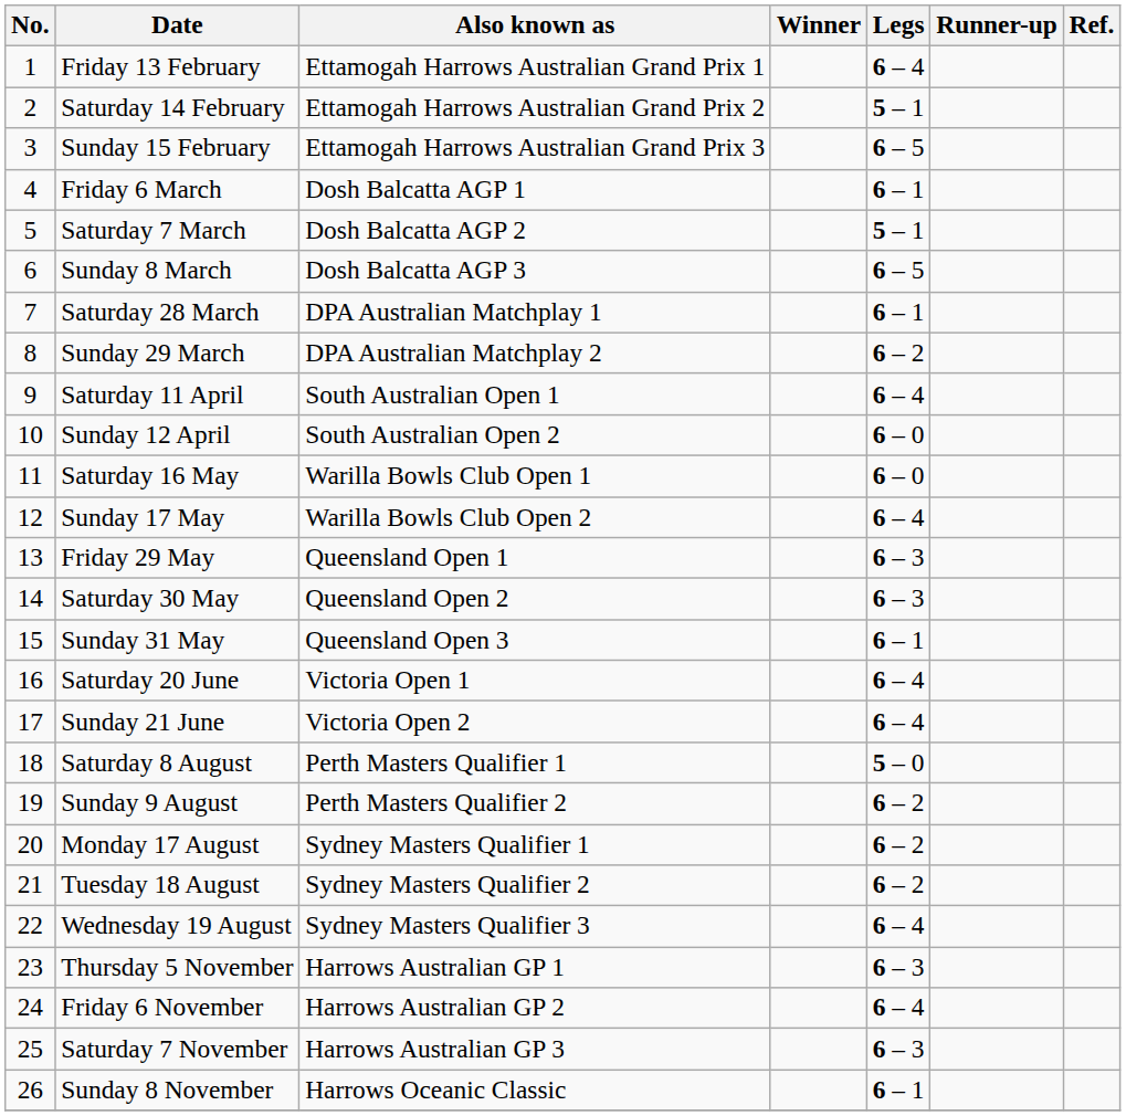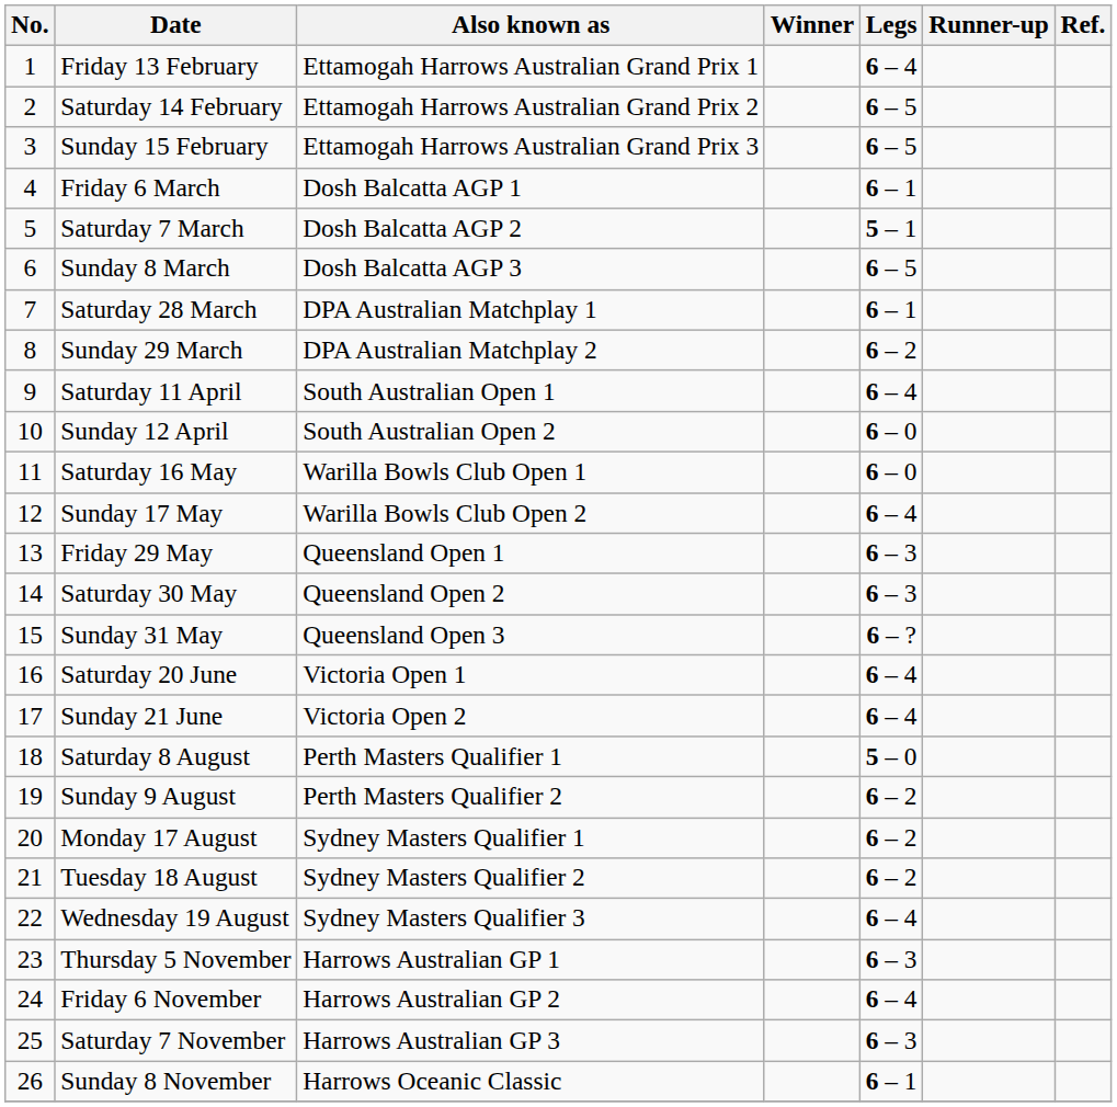 <table class="wikitable">
 <tr>
 <th>No.</th>
 <th>Date</th>
 <th>Also known as</th>
 <th>Winner</th>
 <th>Legs</th>
 <th>Runner-up</th>
 <th>Ref.</th>
 </tr>
 <tr>
 <td align=center>1</td>
 <td>Friday 13 February</td>
 <td>Ettamogah Harrows Australian Grand Prix 1</td>
 <td align=right></td>
 <td align=center><strong>6</strong> – 4</td>
 <td></td>
 <td align=center></td>
 </tr>
 <tr>
 <td align=center>2</td>
 <td>Saturday 14 February</td>
 <td>Ettamogah Harrows Australian Grand Prix 2</td>
 <td align=right></td>
-<td align=center><strong>5</strong> – 1</td>
+<td align=center><strong>6</strong> – 5</td>
 <td></td>
 <td align=center></td>
 </tr>
 <tr>
 <td align=center>3</td>
 <td>Sunday 15 February</td>
 <td>Ettamogah Harrows Australian Grand Prix 3</td>
 <td align=right></td>
 <td align=center><strong>6</strong> – 5</td>
 <td></td>
 <td align=center></td>
 </tr>
 <tr>
 <td align=center>4</td>
 <td>Friday 6 March</td>
 <td>Dosh Balcatta AGP 1</td>
 <td align=right></td>
 <td align=center><strong>6</strong> – 1</td>
 <td></td>
 <td align=center></td>
 </tr>
 <tr>
 <td align=center>5</td>
 <td>Saturday 7 March</td>
 <td>Dosh Balcatta AGP 2</td>
 <td align=right></td>
 <td align=center><strong>5</strong> – 1</td>
 <td></td>
 <td align=center></td>
 </tr>
 <tr>
 <td align=center>6</td>
 <td>Sunday 8 March</td>
 <td>Dosh Balcatta AGP 3</td>
 <td align=right></td>
 <td align=center><strong>6</strong> – 5</td>
 <td></td>
 <td align=center></td>
 </tr>
 <tr>
 <td align=center>7</td>
 <td>Saturday 28 March</td>
 <td>DPA Australian Matchplay 1</td>
 <td align=right></td>
 <td align=center><strong>6</strong> – 1</td>
 <td></td>
 <td align=center></td>
 </tr>
 <tr>
 <td align=center>8</td>
 <td>Sunday 29 March</td>
 <td>DPA Australian Matchplay 2</td>
 <td align=right></td>
 <td align=center><strong>6</strong> – 2</td>
 <td></td>
 <td align=center></td>
 </tr>
 <tr>
 <td align=center>9</td>
 <td>Saturday 11 April</td>
 <td>South Australian Open 1</td>
 <td align=right></td>
 <td align=center><strong>6</strong> – 4</td>
 <td></td>
 <td align=center></td>
 </tr>
 <tr>
 <td align=center>10</td>
 <td>Sunday 12 April</td>
 <td>South Australian Open 2</td>
 <td align=right></td>
 <td align=center><strong>6</strong> – 0</td>
 <td></td>
 <td align=center></td>
 </tr>
 <tr>
 <td align=center>11</td>
 <td>Saturday 16 May</td>
 <td>Warilla Bowls Club Open 1</td>
 <td align=right></td>
 <td align=center><strong>6</strong> – 0</td>
 <td></td>
 <td align=center></td>
 </tr>
 <tr>
 <td align=center>12</td>
 <td>Sunday 17 May</td>
 <td>Warilla Bowls Club Open 2</td>
 <td align=right></td>
 <td align=center><strong>6</strong> – 4</td>
 <td></td>
 <td align=center></td>
 </tr>
 <tr>
 <td align=center>13</td>
 <td>Friday 29 May</td>
 <td>Queensland Open 1</td>
 <td align=right></td>
 <td align=center><strong>6</strong> – 3</td>
 <td></td>
 <td align=center></td>
 </tr>
 <tr>
 <td align=center>14</td>
 <td>Saturday 30 May</td>
 <td>Queensland Open 2</td>
 <td align=right></td>
 <td align=center><strong>6</strong> – 3</td>
 <td></td>
 <td align=center></td>
 </tr>
 <tr>
 <td align=center>15</td>
 <td>Sunday 31 May</td>
 <td>Queensland Open 3</td>
 <td align=right></td>
-<td align=center><strong>6</strong> – 1</td>
+<td align=center><strong>6</strong> – ?</td>
 <td></td>
 <td align=center></td>
 </tr>
 <tr>
 <td align=center>16</td>
 <td>Saturday 20 June</td>
 <td>Victoria Open 1</td>
 <td align=right></td>
 <td align=center><strong>6</strong> – 4</td>
 <td></td>
 <td align=center></td>
 </tr>
 <tr>
 <td align=center>17</td>
 <td>Sunday 21 June</td>
 <td>Victoria Open 2</td>
 <td align=right></td>
 <td align=center><strong>6</strong> – 4</td>
 <td></td>
 <td align=center></td>
 </tr>
 <tr>
 <td align=center>18</td>
 <td>Saturday 8 August</td>
 <td>Perth Masters Qualifier 1</td>
 <td align=right></td>
 <td align=center><strong>5</strong> – 0</td>
 <td></td>
 <td align=center></td>
 </tr>
 <tr>
 <td align=center>19</td>
 <td>Sunday 9 August</td>
 <td>Perth Masters Qualifier 2</td>
 <td align=right></td>
 <td align=center><strong>6</strong> – 2</td>
 <td></td>
 <td align=center></td>
 </tr>
 <tr>
 <td align=center>20</td>
 <td>Monday 17 August</td>
 <td>Sydney Masters Qualifier 1</td>
 <td align=right></td>
 <td align=center><strong>6</strong> – 2</td>
 <td></td>
 <td align=center></td>
 </tr>
 <tr>
 <td align=center>21</td>
 <td>Tuesday 18 August</td>
 <td>Sydney Masters Qualifier 2</td>
 <td align=right></td>
 <td align=center><strong>6</strong> – 2</td>
 <td></td>
 <td align=center></td>
 </tr>
 <tr>
 <td align=center>22</td>
 <td>Wednesday 19 August</td>
 <td>Sydney Masters Qualifier 3</td>
 <td align=right></td>
 <td align=center><strong>6</strong> – 4</td>
 <td></td>
 <td align=center></td>
 </tr>
 <tr>
 <td align=center>23</td>
 <td>Thursday 5 November</td>
 <td>Harrows Australian GP 1</td>
 <td align=right></td>
 <td align=center><strong>6</strong> – 3</td>
 <td></td>
 <td align=center></td>
 </tr>
 <tr>
 <td align=center>24</td>
 <td>Friday 6 November</td>
 <td>Harrows Australian GP 2</td>
 <td align=right></td>
 <td align=center><strong>6</strong> – 4</td>
 <td></td>
 <td align=center></td>
 </tr>
 <tr>
 <td align=center>25</td>
 <td>Saturday 7 November</td>
 <td>Harrows Australian GP 3</td>
 <td align=right></td>
 <td align=center><strong>6</strong> – 3</td>
 <td></td>
 <td align=center></td>
 </tr>
 <tr>
 <td align=center>26</td>
 <td>Sunday 8 November</td>
 <td>Harrows Oceanic Classic</td>
 <td align=right></td>
 <td align=center><strong>6</strong> – 1</td>
 <td></td>
 <td></td>
 </tr>
 <tr>
 </tr>
 </table>
